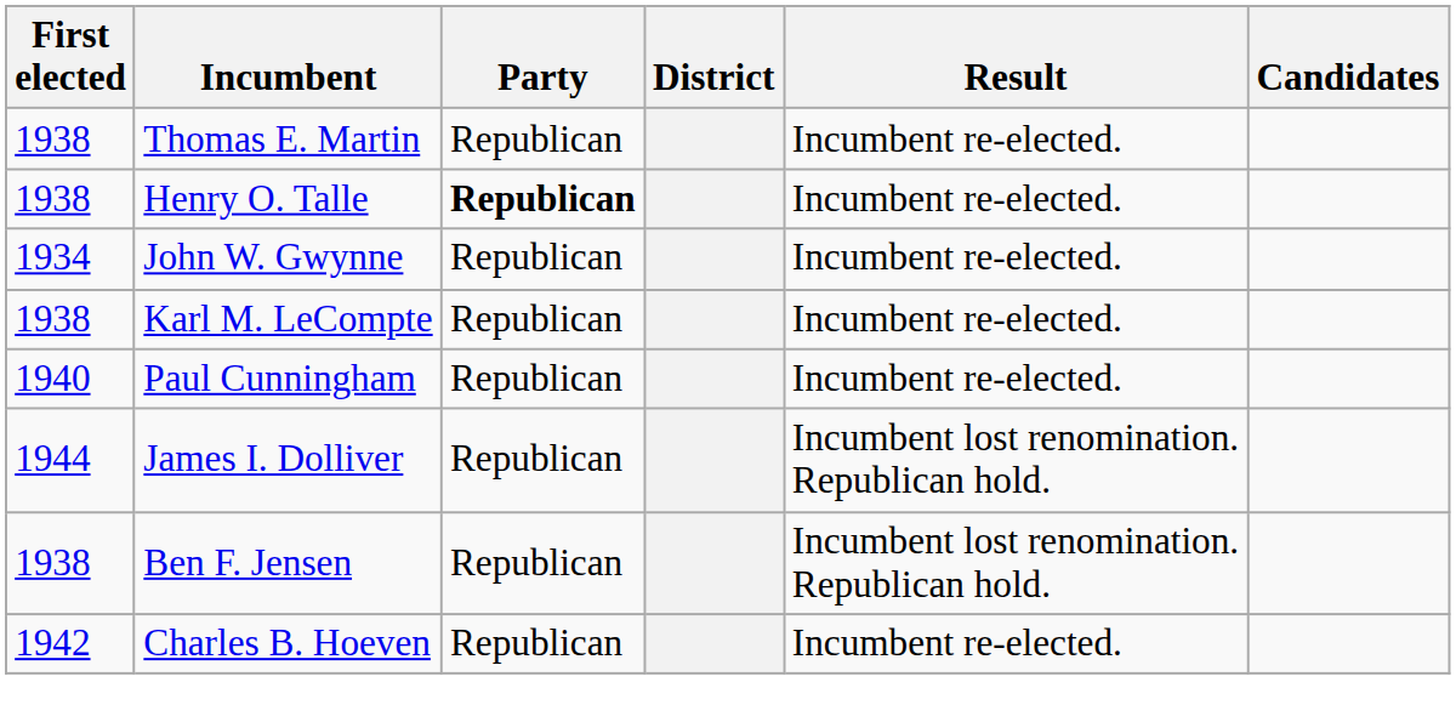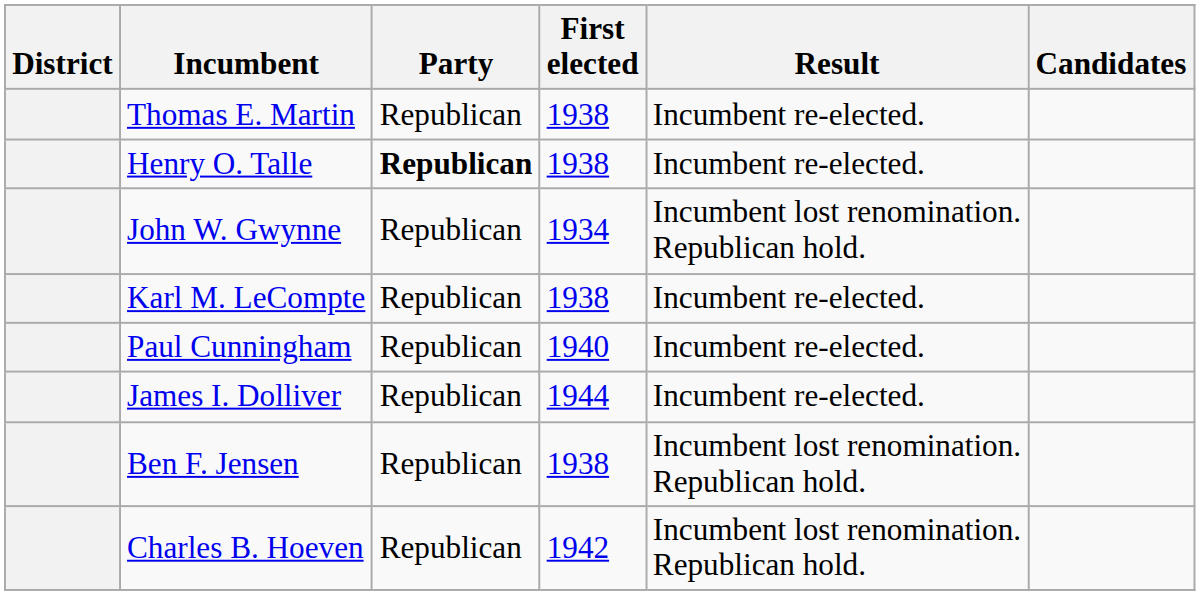 <table class=wikitable>
 <tr valign=bottom>
-<th>First<br>elected</th>
+<th>District</th>
 <th>Incumbent</th>
 <th>Party</th>
-<th>District</th>
+<th>First<br>elected</th>
 <th>Result</th>
 <th>Candidates</th>
 </tr>
 <tr>
-<td><a href='#'>1938</a></td>
+<th></th>
 <td><a href='#'>Thomas E. Martin</a></td>
 <td>Republican</td>
-<th></th>
+<td><a href='#'>1938</a></td>
 <td>Incumbent re-elected.</td>
 <td nowrap></td>
 </tr>
 <tr>
-<td><a href='#'>1938</a></td>
+<th></th>
 <td><a href='#'>Henry O. Talle</a></td>
 <td><strong>Republican</strong></td>
-<th></th>
+<td><a href='#'>1938</a></td>
 <td>Incumbent re-elected.</td>
 <td nowrap></td>
 </tr>
 <tr>
-<td><a href='#'>1934</a></td>
+<th></th>
 <td><a href='#'>John W. Gwynne</a></td>
 <td>Republican</td>
+<td><a href='#'>1934</a></td>
+<td>Incumbent lost renomination.<br>Republican hold.</td>
+<td nowrap></td>
+</tr>
+<tr>
 <th></th>
+<td><a href='#'>Karl M. LeCompte</a></td>
+<td>Republican</td>
+<td><a href='#'>1938</a></td>
 <td>Incumbent re-elected.</td>
 <td nowrap></td>
 </tr>
 <tr>
-<td><a href='#'>1938</a></td>
-<td><a href='#'>Karl M. LeCompte</a></td>
+<th></th>
+<td><a href='#'>Paul Cunningham</a></td>
 <td>Republican</td>
-<th></th>
+<td><a href='#'>1940</a></td>
 <td>Incumbent re-elected.</td>
 <td nowrap></td>
 </tr>
 <tr>
-<td><a href='#'>1940</a></td>
-<td><a href='#'>Paul Cunningham</a></td>
+<th></th>
+<td><a href='#'>James I. Dolliver</a></td>
 <td>Republican</td>
-<th></th>
+<td><a href='#'>1944</a></td>
 <td>Incumbent re-elected.</td>
 <td nowrap></td>
 </tr>
 <tr>
-<td><a href='#'>1944</a></td>
-<td><a href='#'>James I. Dolliver</a></td>
+<th></th>
+<td><a href='#'>Ben F. Jensen</a></td>
 <td>Republican</td>
-<th></th>
+<td><a href='#'>1938</a></td>
 <td>Incumbent lost renomination.<br>Republican hold.</td>
 <td nowrap></td>
 </tr>
 <tr>
-<td><a href='#'>1938</a></td>
-<td><a href='#'>Ben F. Jensen</a></td>
+<th></th>
+<td><a href='#'>Charles B. Hoeven</a></td>
 <td>Republican</td>
-<th></th>
+<td><a href='#'>1942</a></td>
 <td>Incumbent lost renomination.<br>Republican hold.</td>
 <td nowrap></td>
 </tr>
-<tr>
-<td><a href='#'>1942</a></td>
-<td><a href='#'>Charles B. Hoeven</a></td>
-<td>Republican</td>
-<th></th>
-<td>Incumbent re-elected.</td>
-<td nowrap></td>
-</tr>
 </table>
